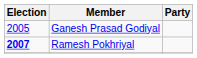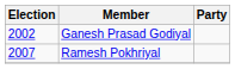 <table class="wikitable sortable">
 <tr>
 <th>Election</th>
 <th>Member</th>
 <th colspan=2>Party</th>
 </tr>
 <tr>
-<td><a href='#'>2005</a></td>
+<td><a href='#'>2002</a></td>
 <td><a href='#'>Ganesh Prasad Godiyal</a></td>
 <td></td>
 </tr>
 <tr>
-<td><strong><a href='#'>2007</a></strong></td>
+<td><a href='#'>2007</a></td>
 <td><a href='#'>Ramesh Pokhriyal</a></td>
 <td></td>
 </tr>
 <tr>
 </tr>
 </table>
